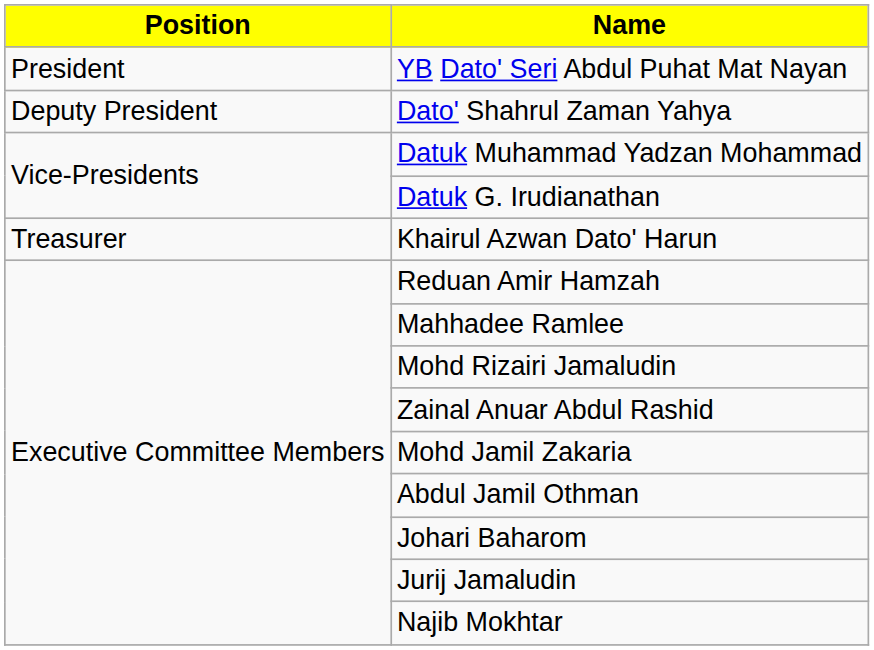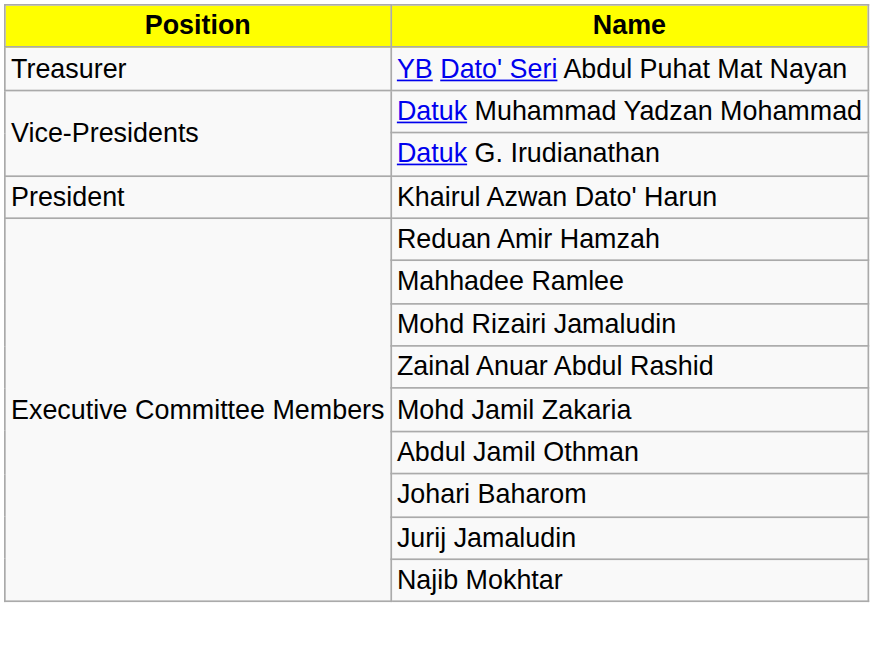 <table class="wikitable">
 <tr>
 <th style="background:yellow; color:Black; text-align:center;">Position</th>
 <th style="background:yellow; color:Black; text-align:center;">Name</th>
 </tr>
 <tr>
-<td>President</td>
+<td>Treasurer</td>
 <td> <a href='#'>YB</a> <a href='#'>Dato' Seri</a> Abdul Puhat Mat Nayan</td>
-</tr>
-<tr>
-<td>Deputy President</td>
-<td> <a href='#'>Dato'</a> Shahrul Zaman Yahya</td>
 </tr>
 <tr>
 <td rowspan=2>Vice-Presidents</td>
 <td> <a href='#'>Datuk</a> Muhammad Yadzan Mohammad</td>
 </tr>
 <tr>
 <td> <a href='#'>Datuk</a> G. Irudianathan</td>
 </tr>
 <tr>
-<td>Treasurer</td>
+<td>President</td>
 <td> Khairul Azwan Dato' Harun</td>
 </tr>
 <tr>
 <td rowspan=9>Executive Committee Members</td>
 <td> Reduan Amir Hamzah</td>
 </tr>
 <tr>
 <td> Mahhadee Ramlee</td>
 </tr>
 <tr>
 <td> Mohd Rizairi Jamaludin</td>
 </tr>
 <tr>
 <td> Zainal Anuar Abdul Rashid</td>
 </tr>
 <tr>
 <td> Mohd Jamil Zakaria</td>
 </tr>
 <tr>
 <td> Abdul Jamil Othman</td>
 </tr>
 <tr>
 <td> Johari Baharom</td>
 </tr>
 <tr>
 <td> Jurij Jamaludin</td>
 </tr>
 <tr>
 <td> Najib Mokhtar</td>
 </tr>
 </table>
